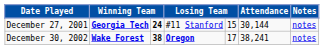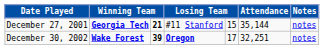 <table class="wikitable">
 <tr>
 <th style = "background:#014FA4; color:#FFFFFF; border: 2px solid #8A9BCF">Date Played</th>
 <th style = "background:#014FA4; color:#FFFFFF; border: 2px solid #8A9BCF" colspan="2">Winning Team</th>
 <th style = "background:#014FA4; color:#FFFFFF; border: 2px solid #8A9BCF" colspan="2">Losing Team</th>
 <th style = "background:#014FA4; color:#FFFFFF; border: 2px solid #8A9BCF">Attendance</th>
 <th style = "background:#014FA4; color:#FFFFFF; border: 2px solid #8A9BCF">Notes</th>
 </tr>
 <tr>
 <td>December 27, 2001</td>
 <td><strong><a href='#'>Georgia Tech</a></strong></td>
-<td><strong>24</strong></td>
+<td><strong>21</strong></td>
 <td>#11 <a href='#'>Stanford</a></td>
 <td>15</td>
-<td>30,144</td>
+<td>35,144</td>
 <td><a href='#'>notes</a></td>
 </tr>
 <tr>
 <td>December 30, 2002</td>
 <td><strong><a href='#'>Wake Forest</a></strong></td>
-<td><strong>38</strong></td>
+<td><strong>39</strong></td>
 <td><strong><a href='#'>Oregon</a></strong></td>
 <td>17</td>
-<td>38,241</td>
+<td>32,251</td>
 <td><a href='#'>notes</a></td>
 </tr>
 </table>
